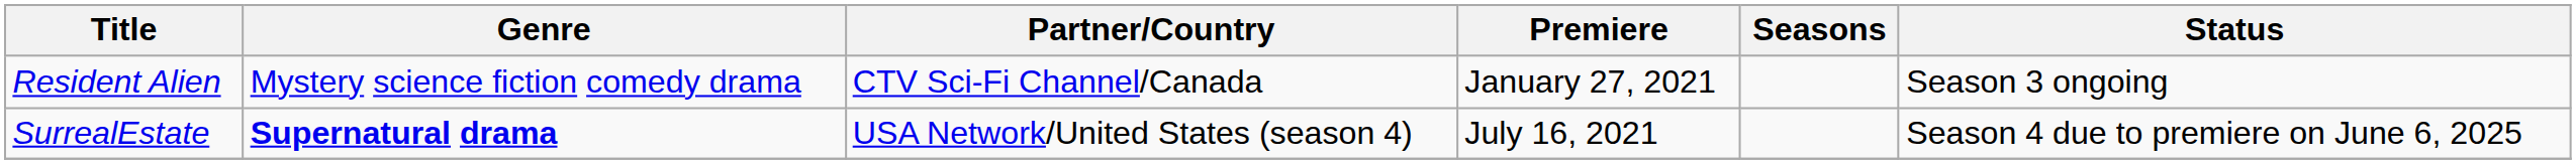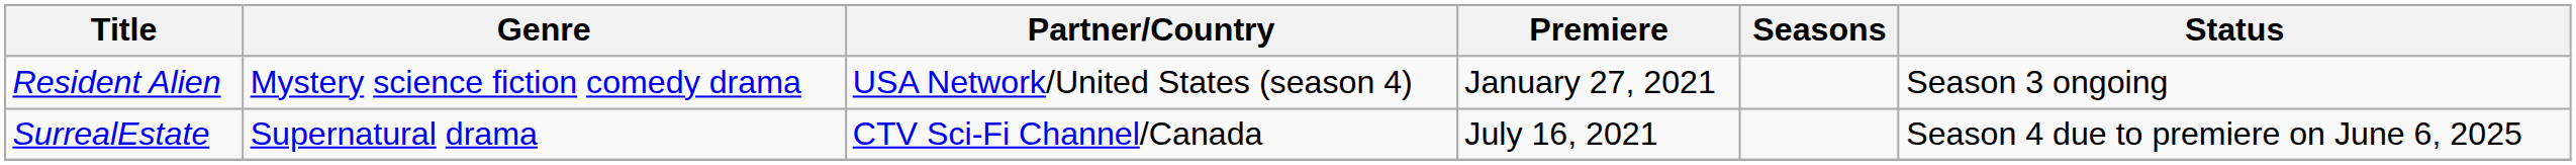 <table class="wikitable sortable" style="width:100%;">
 <tr>
 <th>Title</th>
 <th>Genre</th>
 <th>Partner/Country</th>
 <th>Premiere</th>
 <th>Seasons</th>
 <th>Status</th>
 </tr>
 <tr>
 <td><em><a href='#'>Resident Alien</a></em></td>
 <td><a href='#'>Mystery</a> <a href='#'>science fiction</a> <a href='#'>comedy drama</a></td>
-<td><a href='#'>CTV Sci-Fi Channel</a>/Canada</td>
+<td><a href='#'>USA Network</a>/United States (season 4)</td>
 <td>January 27, 2021</td>
 <td></td>
 <td>Season 3 ongoing</td>
 </tr>
 <tr>
 <td><em><a href='#'>SurrealEstate</a></em></td>
-<td><strong><a href='#'>Supernatural</a> <a href='#'>drama</a></strong></td>
-<td><a href='#'>USA Network</a>/United States (season 4)</td>
+<td><a href='#'>Supernatural</a> <a href='#'>drama</a></td>
+<td><a href='#'>CTV Sci-Fi Channel</a>/Canada</td>
 <td>July 16, 2021</td>
 <td></td>
 <td>Season 4 due to premiere on June 6, 2025</td>
 </tr>
 <tr>
 </tr>
 </table>
